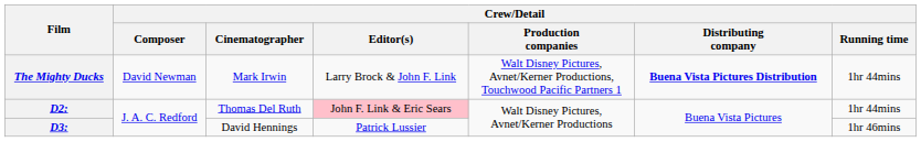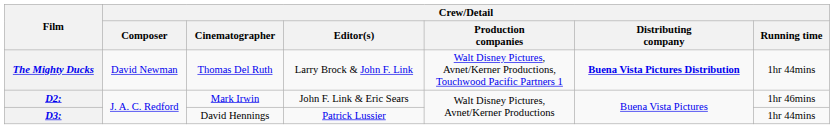 <table class="wikitable sortable" style="text-align:center; width:99%;">
 <tr>
 <th rowspan="2">Film</th>
 <th colspan="8">Crew/Detail</th>
 </tr>
 <tr>
 <th style="text-align:center;">Composer</th>
 <th style="text-align:center;">Cinematographer</th>
 <th style="text-align:center;">Editor(s)</th>
 <th style="text-align:center;">Production <br>companies</th>
 <th style="text-align:center;">Distributing <br>company</th>
 <th style="text-align:center;">Running time</th>
 </tr>
 <tr>
 <th><em><a href='#'>The Mighty Ducks</a></em></th>
 <td><a href='#'>David Newman</a></td>
-<td><a href='#'>Mark Irwin</a></td>
+<td><a href='#'>Thomas Del Ruth</a></td>
 <td>Larry Brock & <a href='#'>John F. Link</a></td>
 <td><a href='#'>Walt Disney Pictures</a>,<br>Avnet/Kerner Productions,<br><a href='#'>Touchwood Pacific Partners 1</a></td>
 <td><strong><a href='#'>Buena Vista Pictures Distribution</a></strong></td>
 <td>1hr 44mins</td>
 </tr>
 <tr>
 <th><em><a href='#'>D2: <br></a></em></th>
 <td rowspan="2"><a href='#'>J. A. C. Redford</a></td>
-<td><a href='#'>Thomas Del Ruth</a></td>
-<td style="background: pink;">John F. Link & Eric Sears</td>
+<td><a href='#'>Mark Irwin</a></td>
+<td>John F. Link & Eric Sears</td>
 <td rowspan="2">Walt Disney Pictures,<br>Avnet/Kerner Productions</td>
 <td rowspan="2"><a href='#'>Buena Vista Pictures</a></td>
-<td>1hr 44mins</td>
+<td>1hr 46mins</td>
 </tr>
 <tr>
 <th><em><a href='#'>D3: <br></a></em></th>
 <td>David Hennings</td>
 <td><a href='#'>Patrick Lussier</a></td>
-<td>1hr 46mins</td>
+<td>1hr 44mins</td>
 </tr>
 </table>
